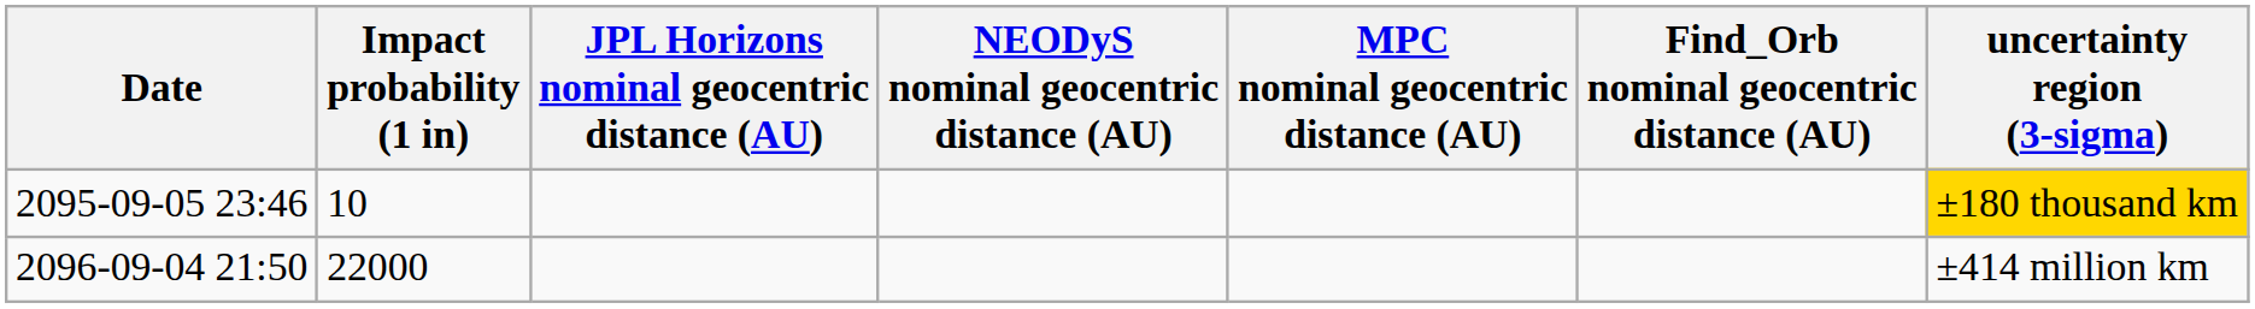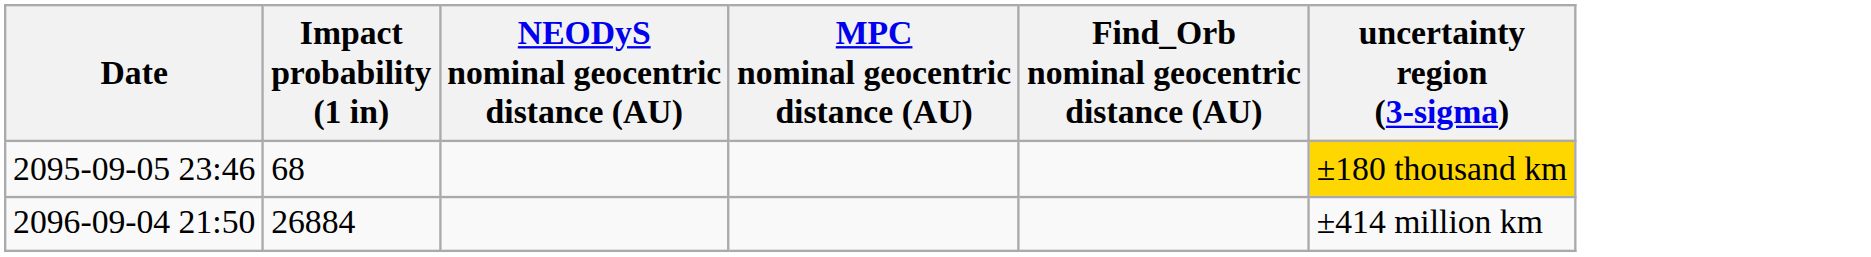 <table class="wikitable" style="font-size: 0.9em;">
 <tr>
 <th>Date</th>
 <th class=unsortable>Impact<br>probability<br>(1 in)</th>
-<th><a href='#'>JPL Horizons</a><br><a href='#'>nominal</a> geocentric<br>distance (<a href='#'>AU</a>)</th>
 <th><a href='#'>NEODyS</a><br>nominal geocentric<br>distance (AU)</th>
 <th><a href='#'>MPC</a><br>nominal geocentric<br>distance (AU)</th>
 <th>Find_Orb<br>nominal geocentric<br>distance (AU)</th>
 <th>uncertainty<br>region<br>(<a href='#'>3-sigma</a>)</th>
 </tr>
 <tr>
 <td>2095-09-05 23:46</td>
-<td>10</td>
-<td></td>
+<td>68</td>
 <td></td>
 <td></td>
 <td></td>
 <td style="background: gold;">±180 thousand km</td>
 </tr>
 <tr>
 <td>2096-09-04 21:50</td>
-<td>22000</td>
-<td></td>
+<td>26884</td>
 <td></td>
 <td></td>
 <td></td>
 <td>±414 million km</td>
 </tr>
 </table>
